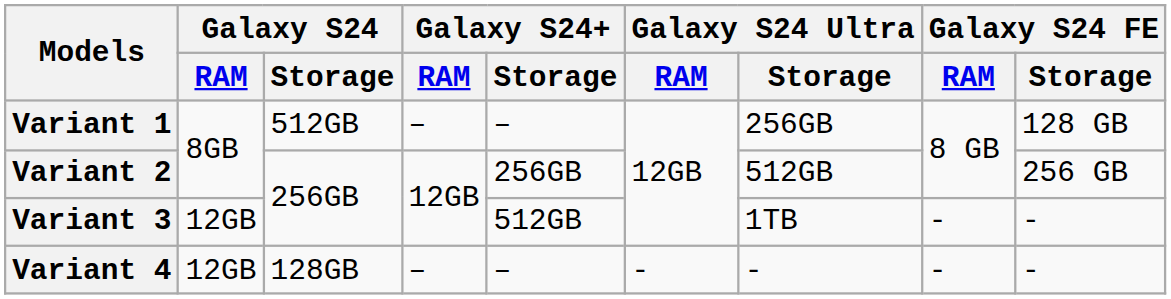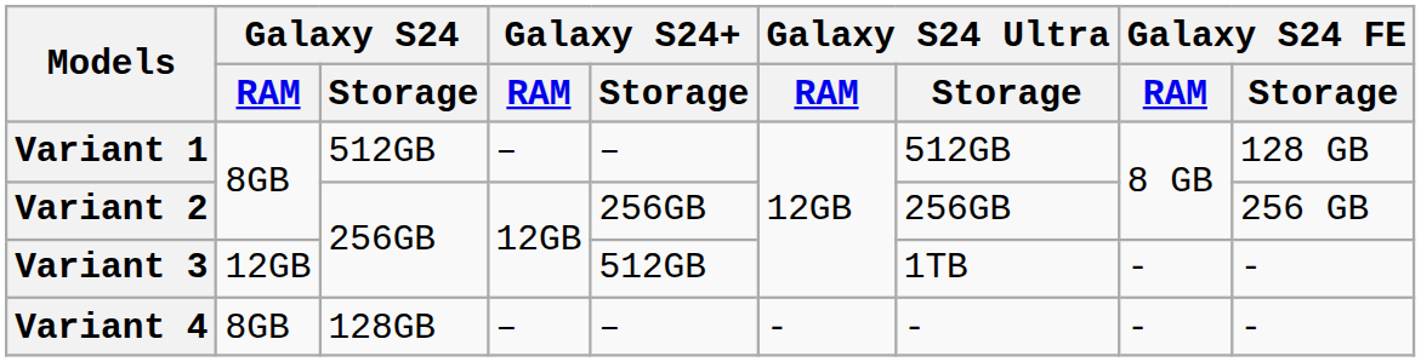 <table class="wikitable">
 <tr>
 <th rowspan="2">Models</th>
 <th colspan="2">Galaxy S24</th>
 <th colspan="2">Galaxy S24+</th>
 <th colspan="2">Galaxy S24 Ultra</th>
 <th colspan="2">Galaxy S24 FE</th>
 </tr>
 <tr>
 <th><a href='#'>RAM</a></th>
 <th>Storage</th>
 <th><a href='#'>RAM</a></th>
 <th>Storage</th>
 <th><a href='#'>RAM</a></th>
 <th>Storage</th>
 <th><a href='#'>RAM</a></th>
 <th>Storage</th>
 </tr>
 <tr>
 <th>Variant 1</th>
 <td rowspan="2">8GB</td>
 <td>512GB</td>
 <td>–</td>
 <td>–</td>
 <td rowspan="3">12GB</td>
-<td>256GB</td>
+<td>512GB</td>
 <td rowspan="2">8 GB</td>
 <td>128 GB</td>
 </tr>
 <tr>
 <th>Variant 2</th>
 <td rowspan="2">256GB</td>
 <td rowspan="2">12GB</td>
 <td>256GB</td>
-<td>512GB</td>
+<td>256GB</td>
 <td>256 GB</td>
 </tr>
 <tr>
 <th>Variant 3</th>
 <td>12GB</td>
 <td>512GB</td>
 <td>1TB</td>
 <td>-</td>
 <td>-</td>
 </tr>
 <tr>
 <th>Variant 4</th>
-<td>12GB</td>
+<td>8GB</td>
 <td>128GB</td>
 <td>–</td>
 <td>–</td>
 <td>-</td>
 <td>-</td>
 <td>-</td>
 <td>-</td>
 </tr>
 </table>
